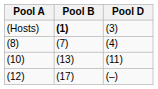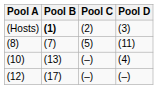 <table class="wikitable">
 <tr>
 <th width=25%>Pool A</th>
 <th width=25%>Pool B</th>
+<th width=25%>Pool C</th>
 <th width=25%>Pool D</th>
 </tr>
 <tr>
 <td> (Hosts)</td>
 <td><strong> (1)</strong></td>
+<td> (2)</td>
 <td> (3)</td>
 </tr>
 <tr>
 <td> (8)</td>
 <td> (7)</td>
-<td> (4)</td>
+<td> (5)</td>
+<td> (11)</td>
 </tr>
 <tr>
 <td> (10)</td>
 <td> (13)</td>
-<td> (11)</td>
+<td> (–)</td>
+<td> (4)</td>
 </tr>
 <tr>
 <td> (12)</td>
 <td> (17)</td>
 <td> (–)</td>
+<td> (–)</td>
 </tr>
 </table>
